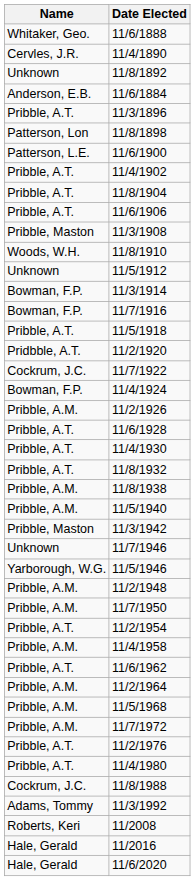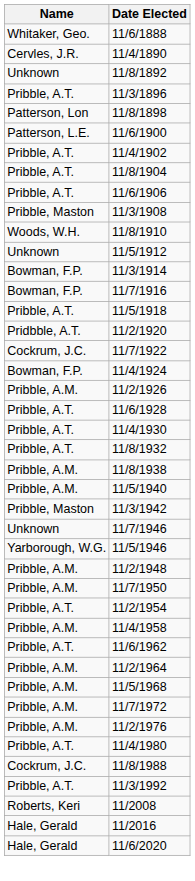 <table class="wikitable sortable mw-collapsible mw-collapsed">
 <tr>
 <th>Name</th>
 <th>Date Elected</th>
 </tr>
 <tr>
 <td>Whitaker, Geo.</td>
 <td>11/6/1888</td>
 </tr>
 <tr>
 <td>Cervles, J.R.</td>
 <td>11/4/1890</td>
 </tr>
 <tr>
 <td>Unknown</td>
 <td>11/8/1892</td>
-</tr>
-<tr>
-<td>Anderson, E.B.</td>
-<td>11/6/1884</td>
 </tr>
 <tr>
 <td>Pribble, A.T.</td>
 <td>11/3/1896</td>
 </tr>
 <tr>
 <td>Patterson, Lon</td>
 <td>11/8/1898</td>
 </tr>
 <tr>
 <td>Patterson, L.E.</td>
 <td>11/6/1900</td>
 </tr>
 <tr>
 <td>Pribble, A.T.</td>
 <td>11/4/1902</td>
 </tr>
 <tr>
 <td>Pribble, A.T.</td>
 <td>11/8/1904</td>
 </tr>
 <tr>
 <td>Pribble, A.T.</td>
 <td>11/6/1906</td>
 </tr>
 <tr>
 <td>Pribble, Maston</td>
 <td>11/3/1908</td>
 </tr>
 <tr>
 <td>Woods, W.H.</td>
 <td>11/8/1910</td>
 </tr>
 <tr>
 <td>Unknown</td>
 <td>11/5/1912</td>
 </tr>
 <tr>
 <td>Bowman, F.P.</td>
 <td>11/3/1914</td>
 </tr>
 <tr>
 <td>Bowman, F.P.</td>
 <td>11/7/1916</td>
 </tr>
 <tr>
 <td>Pribble, A.T.</td>
 <td>11/5/1918</td>
 </tr>
 <tr>
 <td>Pridbble, A.T.</td>
 <td>11/2/1920</td>
 </tr>
 <tr>
 <td>Cockrum, J.C.</td>
 <td>11/7/1922</td>
 </tr>
 <tr>
 <td>Bowman, F.P.</td>
 <td>11/4/1924</td>
 </tr>
 <tr>
 <td>Pribble, A.M.</td>
 <td>11/2/1926</td>
 </tr>
 <tr>
 <td>Pribble, A.T.</td>
 <td>11/6/1928</td>
 </tr>
 <tr>
 <td>Pribble, A.T.</td>
 <td>11/4/1930</td>
 </tr>
 <tr>
 <td>Pribble, A.T.</td>
 <td>11/8/1932</td>
 </tr>
 <tr>
 <td>Pribble, A.M.</td>
 <td>11/8/1938</td>
 </tr>
 <tr>
 <td>Pribble, A.M.</td>
 <td>11/5/1940</td>
 </tr>
 <tr>
 <td>Pribble, Maston</td>
 <td>11/3/1942</td>
 </tr>
 <tr>
 <td>Unknown</td>
 <td>11/7/1946</td>
 </tr>
 <tr>
 <td>Yarborough, W.G.</td>
 <td>11/5/1946</td>
 </tr>
 <tr>
 <td>Pribble, A.M.</td>
 <td>11/2/1948</td>
 </tr>
 <tr>
 <td>Pribble, A.M.</td>
 <td>11/7/1950</td>
 </tr>
 <tr>
 <td>Pribble, A.T.</td>
 <td>11/2/1954</td>
 </tr>
 <tr>
 <td>Pribble, A.M.</td>
 <td>11/4/1958</td>
 </tr>
 <tr>
 <td>Pribble, A.T.</td>
 <td>11/6/1962</td>
 </tr>
 <tr>
 <td>Pribble, A.M.</td>
 <td>11/2/1964</td>
 </tr>
 <tr>
 <td>Pribble, A.M.</td>
 <td>11/5/1968</td>
 </tr>
 <tr>
 <td>Pribble, A.M.</td>
 <td>11/7/1972</td>
 </tr>
 <tr>
-<td>Pribble, A.T.</td>
+<td>Pribble, A.M.</td>
 <td>11/2/1976</td>
 </tr>
 <tr>
 <td>Pribble, A.T.</td>
 <td>11/4/1980</td>
 </tr>
 <tr>
 <td>Cockrum, J.C.</td>
 <td>11/8/1988</td>
 </tr>
 <tr>
-<td>Adams, Tommy</td>
+<td>Pribble, A.T.</td>
 <td>11/3/1992</td>
 </tr>
 <tr>
 <td>Roberts, Keri</td>
 <td>11/2008</td>
 </tr>
 <tr>
 <td>Hale, Gerald</td>
 <td>11/2016</td>
 </tr>
 <tr>
 <td>Hale, Gerald</td>
 <td>11/6/2020</td>
 </tr>
 </table>
